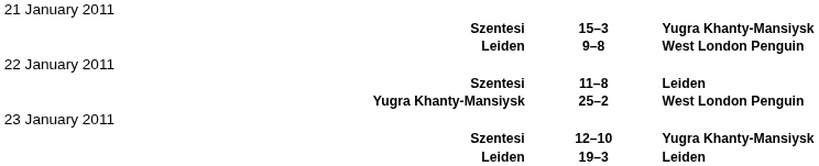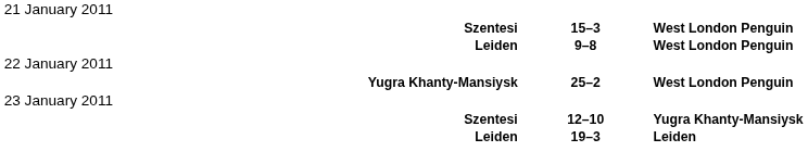 <table width=100% cellspacing=1>
 <tr>
 <th></th>
 <th></th>
 <th></th>
 </tr>
 <tr>
 <td>21 January 2011</td>
 </tr>
 <tr style=font-size:90%>
 <td align=right><strong>Szentesi</strong></td>
 <td align=center><strong>15–3</strong></td>
-<td><strong>Yugra Khanty-Mansiysk</strong></td>
+<td><strong>West London Penguin</strong></td>
 </tr>
 <tr style=font-size:90%>
 <td align=right><strong>Leiden</strong></td>
 <td align=center><strong>9–8</strong></td>
 <td><strong>West London Penguin</strong></td>
 </tr>
 <tr>
 <td>22 January 2011</td>
-</tr>
-<tr style=font-size:90%>
-<td align=right><strong>Szentesi</strong></td>
-<td align=center><strong>11–8</strong></td>
-<td><strong>Leiden</strong></td>
 </tr>
 <tr style=font-size:90%>
 <td align=right><strong>Yugra Khanty-Mansiysk</strong></td>
 <td align=center><strong>25–2</strong></td>
 <td><strong>West London Penguin</strong></td>
 </tr>
 <tr>
 <td>23 January 2011</td>
 </tr>
 <tr style=font-size:90%>
 <td align=right><strong>Szentesi</strong></td>
 <td align=center><strong>12–10</strong></td>
 <td><strong>Yugra Khanty-Mansiysk</strong></td>
 </tr>
 <tr style=font-size:90%>
 <td align=right><strong>Leiden</strong></td>
 <td align=center><strong>19–3</strong></td>
 <td><strong>Leiden</strong></td>
 </tr>
 </table>
